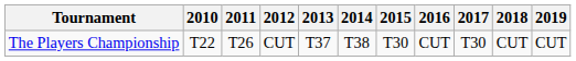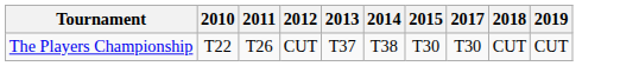 <table class="wikitable" style="font-size:95%;text-align:center;">
 <tr>
 <th>Tournament</th>
 <th>2010</th>
 <th>2011</th>
 <th>2012</th>
 <th>2013</th>
 <th>2014</th>
 <th>2015</th>
-<th>2016</th>
 <th>2017</th>
 <th>2018</th>
 <th>2019</th>
 </tr>
 <tr>
 <td align=left><a href='#'>The Players Championship</a></td>
 <td>T22</td>
 <td>T26</td>
 <td>CUT</td>
 <td>T37</td>
 <td>T38</td>
 <td>T30</td>
-<td>CUT</td>
 <td>T30</td>
 <td>CUT</td>
 <td>CUT</td>
 </tr>
 </table>
